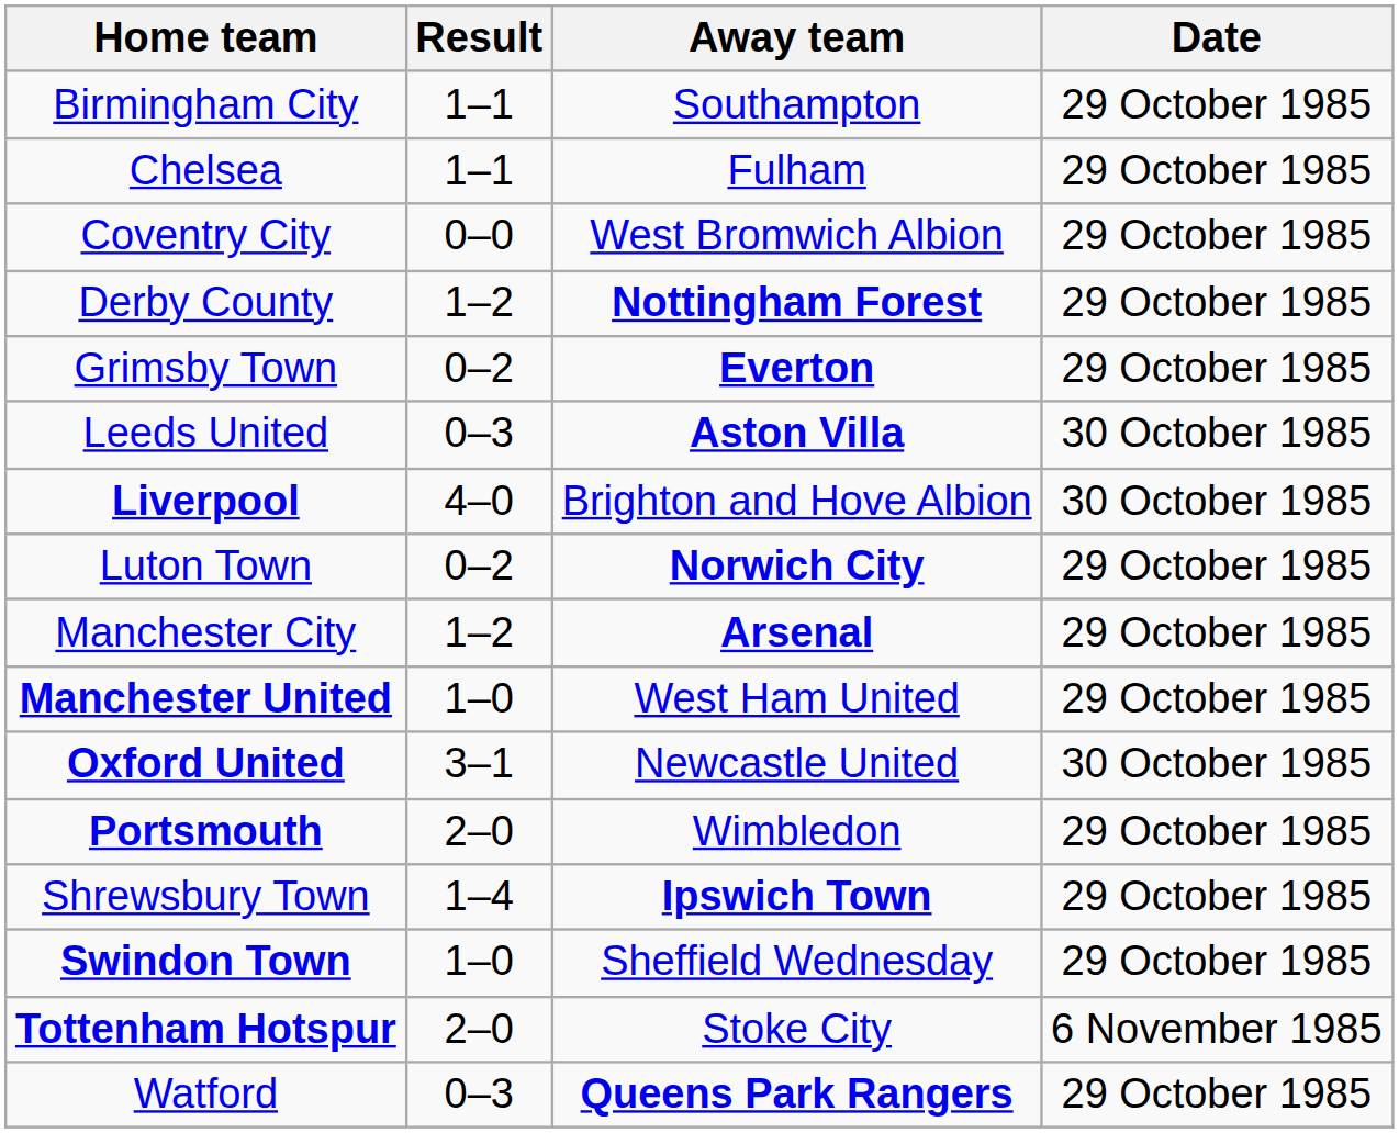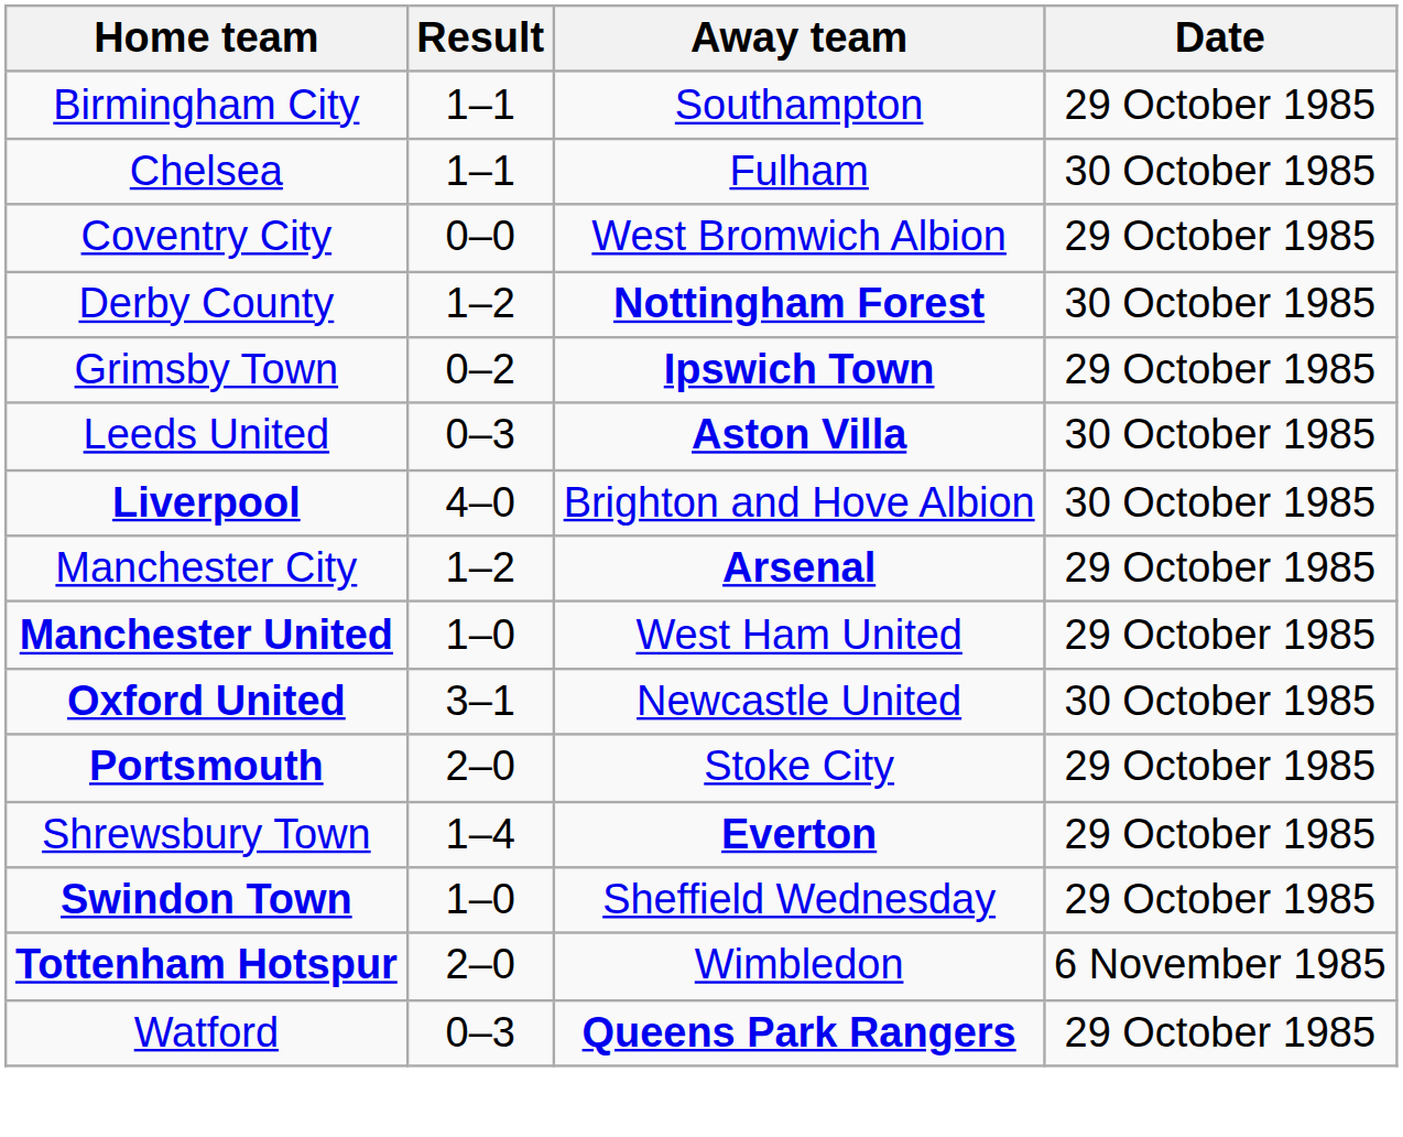 <table class="wikitable" style="text-align: center">
 <tr>
 <th>Home team</th>
 <th>Result</th>
 <th>Away team</th>
 <th>Date</th>
 </tr>
 <tr>
 <td><a href='#'>Birmingham City</a></td>
 <td>1–1</td>
 <td><a href='#'>Southampton</a></td>
 <td>29 October 1985</td>
 </tr>
 <tr>
 <td><a href='#'>Chelsea</a></td>
 <td>1–1</td>
 <td><a href='#'>Fulham</a></td>
-<td>29 October 1985</td>
+<td>30 October 1985</td>
 </tr>
 <tr>
 <td><a href='#'>Coventry City</a></td>
 <td>0–0</td>
 <td><a href='#'>West Bromwich Albion</a></td>
 <td>29 October 1985</td>
 </tr>
 <tr>
 <td><a href='#'>Derby County</a></td>
 <td>1–2</td>
 <td><strong><a href='#'>Nottingham Forest</a></strong></td>
-<td>29 October 1985</td>
+<td>30 October 1985</td>
 </tr>
 <tr>
 <td><a href='#'>Grimsby Town</a></td>
 <td>0–2</td>
-<td><strong><a href='#'>Everton</a></strong></td>
+<td><strong><a href='#'>Ipswich Town</a></strong></td>
 <td>29 October 1985</td>
 </tr>
 <tr>
 <td><a href='#'>Leeds United</a></td>
 <td>0–3</td>
 <td><strong><a href='#'>Aston Villa</a></strong></td>
 <td>30 October 1985</td>
 </tr>
 <tr>
 <td><strong><a href='#'>Liverpool</a></strong></td>
 <td>4–0</td>
 <td><a href='#'>Brighton and Hove Albion</a></td>
 <td>30 October 1985</td>
-</tr>
-<tr>
-<td><a href='#'>Luton Town</a></td>
-<td>0–2</td>
-<td><strong><a href='#'>Norwich City</a></strong></td>
-<td>29 October 1985</td>
 </tr>
 <tr>
 <td><a href='#'>Manchester City</a></td>
 <td>1–2</td>
 <td><strong><a href='#'>Arsenal</a></strong></td>
 <td>29 October 1985</td>
 </tr>
 <tr>
 <td><strong><a href='#'>Manchester United</a></strong></td>
 <td>1–0</td>
 <td><a href='#'>West Ham United</a></td>
 <td>29 October 1985</td>
 </tr>
 <tr>
 <td><strong><a href='#'>Oxford United</a></strong></td>
 <td>3–1</td>
 <td><a href='#'>Newcastle United</a></td>
 <td>30 October 1985</td>
 </tr>
 <tr>
 <td><strong><a href='#'>Portsmouth</a></strong></td>
 <td>2–0</td>
-<td><a href='#'>Wimbledon</a></td>
+<td><a href='#'>Stoke City</a></td>
 <td>29 October 1985</td>
 </tr>
 <tr>
 <td><a href='#'>Shrewsbury Town</a></td>
 <td>1–4</td>
-<td><strong><a href='#'>Ipswich Town</a></strong></td>
+<td><strong><a href='#'>Everton</a></strong></td>
 <td>29 October 1985</td>
 </tr>
 <tr>
 <td><strong><a href='#'>Swindon Town</a></strong></td>
 <td>1–0</td>
 <td><a href='#'>Sheffield Wednesday</a></td>
 <td>29 October 1985</td>
 </tr>
 <tr>
 <td><strong><a href='#'>Tottenham Hotspur</a></strong></td>
 <td>2–0</td>
-<td><a href='#'>Stoke City</a></td>
+<td><a href='#'>Wimbledon</a></td>
 <td>6 November 1985</td>
 </tr>
 <tr>
 <td><a href='#'>Watford</a></td>
 <td>0–3</td>
 <td><strong><a href='#'>Queens Park Rangers</a></strong></td>
 <td>29 October 1985</td>
 </tr>
 </table>
